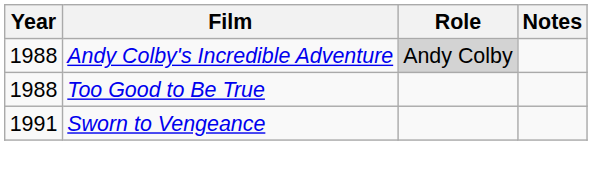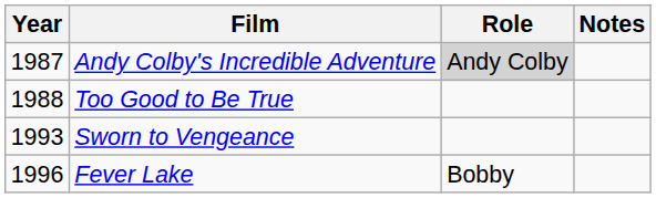 <table class="wikitable" style="font-size: 95%;">
 <tr>
 <th>Year</th>
 <th>Film</th>
 <th>Role</th>
 <th>Notes</th>
 </tr>
 <tr>
-<td>1988</td>
+<td>1987</td>
 <td><em><a href='#'>Andy Colby's Incredible Adventure</a></em></td>
 <td style="background: lightgrey;">Andy Colby</td>
 <td></td>
 </tr>
 <tr>
 <td>1988</td>
 <td><em><a href='#'>Too Good to Be True</a></em></td>
 <td></td>
 <td></td>
 </tr>
 <tr>
-<td>1991</td>
+<td>1993</td>
 <td><em><a href='#'>Sworn to Vengeance</a></em></td>
 <td></td>
 <td></td>
 </tr>
+<tr>
+<td>1996</td>
+<td><em><a href='#'>Fever Lake</a></em></td>
+<td>Bobby</td>
+<td></td>
+</tr>
 </table>
